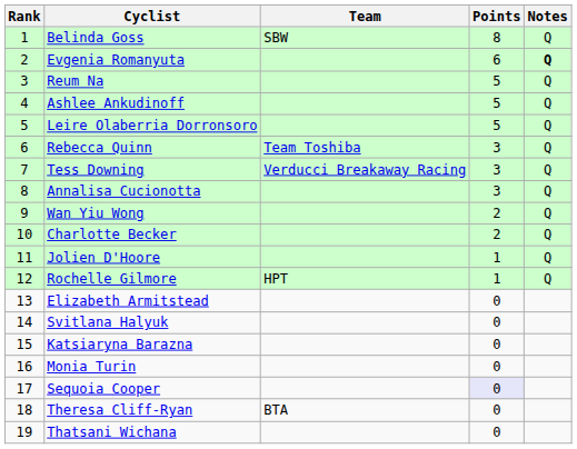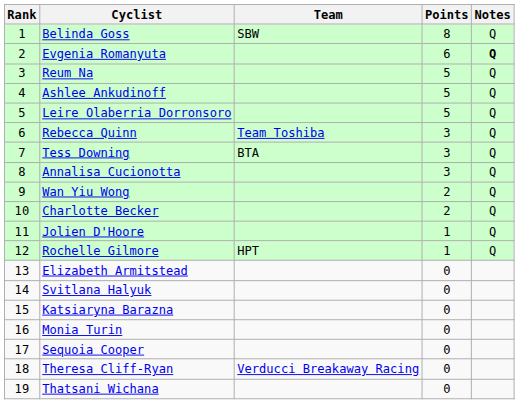 <table class="wikitable sortable" style="text-align:center;">
 <tr>
 <th>Rank</th>
 <th class="unsortable">Cyclist</th>
 <th>Team</th>
 <th>Points</th>
 <th class="unsortable">Notes</th>
 </tr>
 <tr bgcolor=ccffcc>
 <td align=center>1</td>
 <td align=left><a href='#'>Belinda Goss</a></td>
 <td align=left>SBW</td>
 <td>8</td>
 <td>Q</td>
 </tr>
 <tr bgcolor=ccffcc>
 <td align=center>2</td>
 <td align=left><a href='#'>Evgenia Romanyuta</a></td>
 <td align=left></td>
 <td>6</td>
 <td><strong>Q</strong></td>
 </tr>
 <tr bgcolor=ccffcc>
 <td align=center>3</td>
 <td align=left><a href='#'>Reum Na</a></td>
 <td align=left></td>
 <td>5</td>
 <td>Q</td>
 </tr>
 <tr bgcolor=ccffcc>
 <td align=center>4</td>
 <td align=left><a href='#'>Ashlee Ankudinoff</a></td>
 <td align=left></td>
 <td>5</td>
 <td>Q</td>
 </tr>
 <tr bgcolor=ccffcc>
 <td align=center>5</td>
 <td align=left><a href='#'>Leire Olaberria Dorronsoro</a></td>
 <td align=left></td>
 <td>5</td>
 <td>Q</td>
 </tr>
 <tr bgcolor=ccffcc>
 <td align=center>6</td>
 <td align=left><a href='#'>Rebecca Quinn</a></td>
 <td align=left><a href='#'>Team Toshiba</a></td>
 <td>3</td>
 <td>Q</td>
 </tr>
 <tr bgcolor=ccffcc>
 <td align=center>7</td>
 <td align=left><a href='#'>Tess Downing</a></td>
-<td align=left><a href='#'>Verducci Breakaway Racing</a></td>
+<td align=left>BTA</td>
 <td>3</td>
 <td>Q</td>
 </tr>
 <tr bgcolor=ccffcc>
 <td align=center>8</td>
 <td align=left><a href='#'>Annalisa Cucionotta</a></td>
 <td align=left></td>
 <td>3</td>
 <td>Q</td>
 </tr>
 <tr bgcolor=ccffcc>
 <td align=center>9</td>
 <td align=left><a href='#'>Wan Yiu Wong</a></td>
 <td align=left></td>
 <td>2</td>
 <td>Q</td>
 </tr>
 <tr bgcolor=ccffcc>
 <td align=center>10</td>
 <td align=left><a href='#'>Charlotte Becker</a></td>
 <td align=left></td>
 <td>2</td>
 <td>Q</td>
 </tr>
 <tr bgcolor=ccffcc>
 <td align=center>11</td>
 <td align=left><a href='#'>Jolien D'Hoore</a></td>
 <td align=left></td>
 <td>1</td>
 <td>Q</td>
 </tr>
 <tr bgcolor=ccffcc>
 <td align=center>12</td>
 <td align=left><a href='#'>Rochelle Gilmore</a></td>
 <td align=left>HPT</td>
 <td>1</td>
 <td>Q</td>
 </tr>
 <tr>
 <td align=center>13</td>
 <td align=left><a href='#'>Elizabeth Armitstead</a></td>
 <td align=left></td>
 <td>0</td>
 <td></td>
 </tr>
 <tr>
 <td align=center>14</td>
 <td align=left><a href='#'>Svitlana Halyuk</a></td>
 <td align=left></td>
 <td>0</td>
 <td></td>
 </tr>
 <tr>
 <td align=center>15</td>
 <td align=left><a href='#'>Katsiaryna Barazna</a></td>
 <td align=left></td>
 <td>0</td>
 <td></td>
 </tr>
 <tr>
 <td align=center>16</td>
 <td align=left><a href='#'>Monia Turin</a></td>
 <td align=left></td>
 <td>0</td>
 <td></td>
 </tr>
 <tr>
 <td align=center>17</td>
 <td align=left><a href='#'>Sequoia Cooper</a></td>
 <td align=left></td>
-<td style="background: lavender;">0</td>
+<td>0</td>
 <td></td>
 </tr>
 <tr>
 <td align=center>18</td>
 <td align=left><a href='#'>Theresa Cliff-Ryan</a></td>
-<td align=left>BTA</td>
+<td align=left><a href='#'>Verducci Breakaway Racing</a></td>
 <td>0</td>
 <td></td>
 </tr>
 <tr>
 <td align=center>19</td>
 <td align=left><a href='#'>Thatsani Wichana</a></td>
 <td align=left></td>
 <td>0</td>
 <td></td>
 </tr>
 </table>
